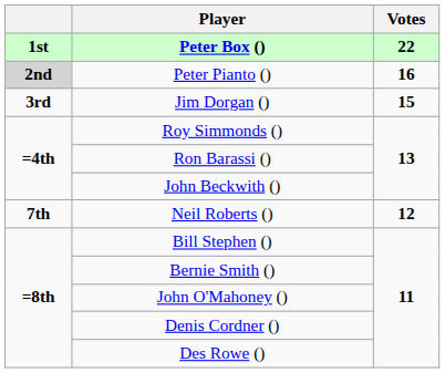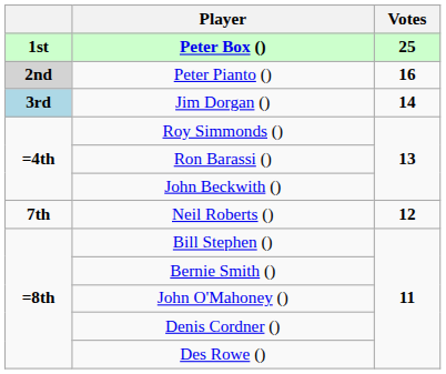 <table class="wikitable" style="text-align: center; font-size: 90%;">
 <tr>
 <th width="50"></th>
 <th width="250">Player</th>
 <th width="50">Votes</th>
 </tr>
 <tr style="background: #CCFFCC; font-weight: bold;" |>
 <td><strong>1st</strong></td>
 <td><a href='#'>Peter Box</a> ()</td>
-<td><strong>22</strong></td>
+<td><strong>25</strong></td>
 </tr>
 <tr>
 <td style="background: lightgrey;"><strong>2nd</strong></td>
 <td><a href='#'>Peter Pianto</a> ()</td>
 <td><strong>16</strong></td>
 </tr>
 <tr>
-<td><strong>3rd</strong></td>
+<td style="background: lightblue;"><strong>3rd</strong></td>
 <td><a href='#'>Jim Dorgan</a> ()</td>
-<td><strong>15</strong></td>
+<td><strong>14</strong></td>
 </tr>
 <tr>
 <td rowspan=3><strong>=4th</strong></td>
 <td><a href='#'>Roy Simmonds</a> ()</td>
 <td rowspan=3><strong>13</strong></td>
 </tr>
 <tr>
 <td><a href='#'>Ron Barassi</a> ()</td>
 </tr>
 <tr>
 <td><a href='#'>John Beckwith</a> ()</td>
 </tr>
 <tr>
 <td><strong>7th</strong></td>
 <td><a href='#'>Neil Roberts</a> ()</td>
 <td><strong>12</strong></td>
 </tr>
 <tr>
 <td rowspan=5><strong>=8th</strong></td>
 <td><a href='#'>Bill Stephen</a> ()</td>
 <td rowspan=5><strong>11</strong></td>
 </tr>
 <tr>
 <td><a href='#'>Bernie Smith</a> ()</td>
 </tr>
 <tr>
 <td><a href='#'>John O'Mahoney</a> ()</td>
 </tr>
 <tr>
 <td><a href='#'>Denis Cordner</a> ()</td>
 </tr>
 <tr>
 <td><a href='#'>Des Rowe</a> ()</td>
 </tr>
 </table>
